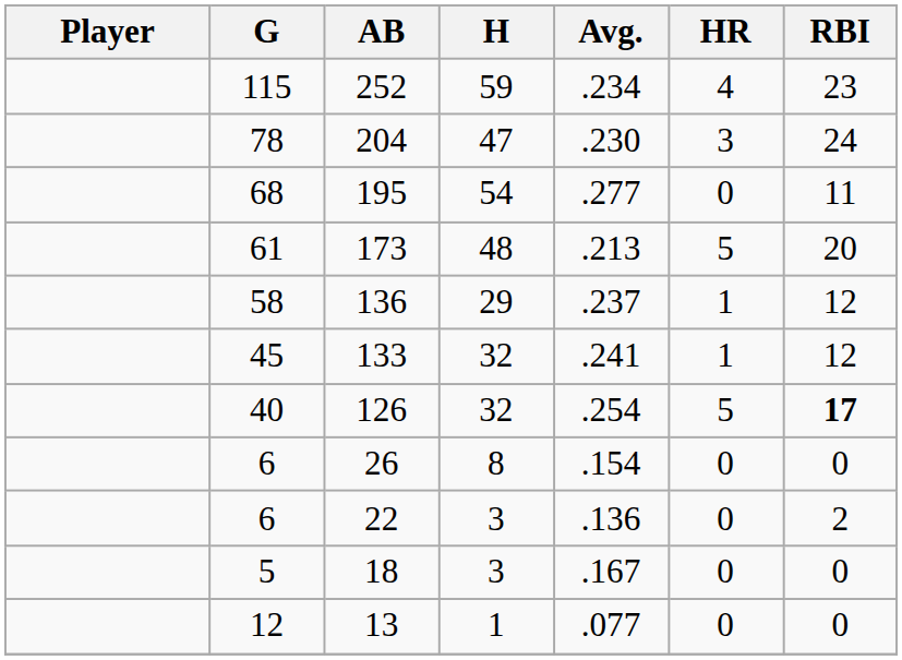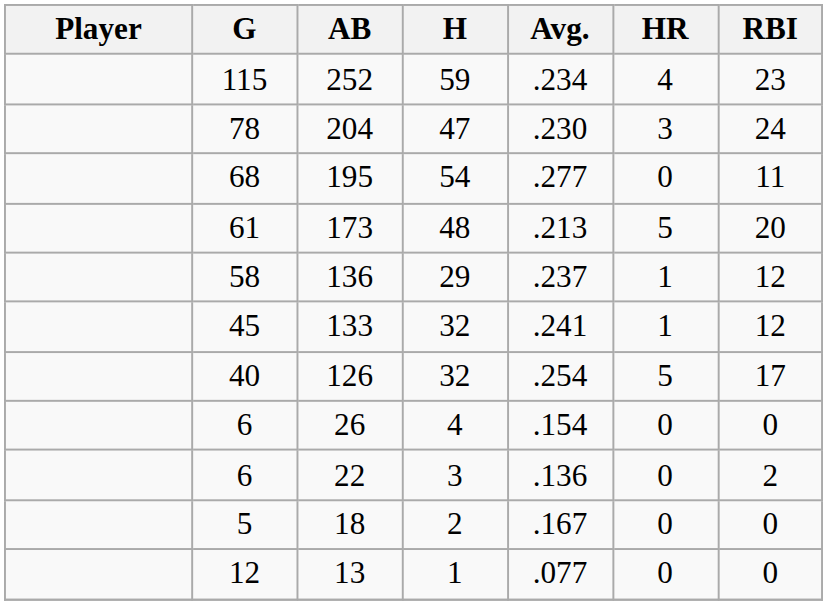 <table class="wikitable sortable">
 <tr>
 <th bgcolor="#DDDDFF" width="16%">Player</th>
 <th bgcolor="#DDDDFF" width="9%">G</th>
 <th bgcolor="#DDDDFF" width="9%">AB</th>
 <th bgcolor="#DDDDFF" width="9%">H</th>
 <th bgcolor="#DDDDFF" width="9%">Avg.</th>
 <th bgcolor="#DDDDFF" width="9%">HR</th>
 <th bgcolor="#DDDDFF" width="9%">RBI</th>
 </tr>
 <tr align="center">
 <td></td>
 <td>115</td>
 <td>252</td>
 <td>59</td>
 <td>.234</td>
 <td>4</td>
 <td>23</td>
 </tr>
 <tr align="center">
 <td></td>
 <td>78</td>
 <td>204</td>
 <td>47</td>
 <td>.230</td>
 <td>3</td>
 <td>24</td>
 </tr>
 <tr align="center">
 <td></td>
 <td>68</td>
 <td>195</td>
 <td>54</td>
 <td>.277</td>
 <td>0</td>
 <td>11</td>
 </tr>
 <tr align="center">
 <td></td>
 <td>61</td>
 <td>173</td>
 <td>48</td>
 <td>.213</td>
 <td>5</td>
 <td>20</td>
 </tr>
 <tr align="center">
 <td></td>
 <td>58</td>
 <td>136</td>
 <td>29</td>
 <td>.237</td>
 <td>1</td>
 <td>12</td>
 </tr>
 <tr align="center">
 <td></td>
 <td>45</td>
 <td>133</td>
 <td>32</td>
 <td>.241</td>
 <td>1</td>
 <td>12</td>
 </tr>
 <tr align="center">
 <td></td>
 <td>40</td>
 <td>126</td>
 <td>32</td>
 <td>.254</td>
 <td>5</td>
-<td><strong>17</strong></td>
+<td>17</td>
 </tr>
 <tr align="center">
 <td></td>
 <td>6</td>
 <td>26</td>
-<td>8</td>
+<td>4</td>
 <td>.154</td>
 <td>0</td>
 <td>0</td>
 </tr>
 <tr align="center">
 <td></td>
 <td>6</td>
 <td>22</td>
 <td>3</td>
 <td>.136</td>
 <td>0</td>
 <td>2</td>
 </tr>
 <tr align="center">
 <td></td>
 <td>5</td>
 <td>18</td>
-<td>3</td>
+<td>2</td>
 <td>.167</td>
 <td>0</td>
 <td>0</td>
 </tr>
 <tr align="center">
 <td></td>
 <td>12</td>
 <td>13</td>
 <td>1</td>
 <td>.077</td>
 <td>0</td>
 <td>0</td>
 </tr>
 <tr align="center">
 </tr>
 </table>
